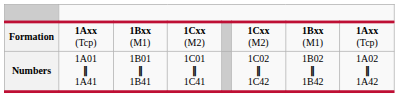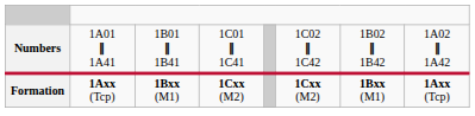 <table class="wikitable" style="text-align:center; font-size:90%;">
 <tr>
 <th style="background-color:#ccc;"> </th>
 <td colspan="7"></td>
+</tr>
+<tr style="border-bottom:solid 4px #be0f34;">
+<th>Numbers</th>
+<td align=center>1A01<br><strong>∥</strong><br>1A41</td>
+<td align=center>1B01<br><strong>∥</strong><br>1B41</td>
+<td align=center>1C01<br><strong>∥</strong><br>1C41</td>
+<th style="background-color:#ccc;"></th>
+<td align=center>1C02<br><strong>∥</strong><br>1C42</td>
+<td align=center>1B02<br><strong>∥</strong><br>1B42</td>
+<td align=center>1A02<br><strong>∥</strong><br>1A42</td>
 </tr>
 <tr style="border-top:solid 4px #be0f34;">
 <th style="width:5em">Formation</th>
 <td style="width:5em"><strong>1Axx</strong><br>(Tcp)</td>
 <td style="width:5em"><strong>1Bxx</strong><br>(M1)</td>
 <td style="width:5em"><strong>1Cxx</strong><br>(M2)</td>
 <th rowspan="1" style="width:0.5em; background-color:#ccc;"></th>
 <td style="width:5em"><strong>1Cxx</strong><br>(M2)</td>
 <td style="width:5em"><strong>1Bxx</strong><br>(M1)</td>
 <td style="width:5em"><strong>1Axx</strong><br>(Tcp)</td>
 </tr>
-<tr style="border-bottom:solid 4px #be0f34;">
-<th>Numbers</th>
-<td align=center>1A01<br><strong>∥</strong><br>1A41</td>
-<td align=center>1B01<br><strong>∥</strong><br>1B41</td>
-<td align=center>1C01<br><strong>∥</strong><br>1C41</td>
-<th style="background-color:#ccc;"></th>
-<td align=center>1C02<br><strong>∥</strong><br>1C42</td>
-<td align=center>1B02<br><strong>∥</strong><br>1B42</td>
-<td align=center>1A02<br><strong>∥</strong><br>1A42</td>
-</tr>
 </table>
